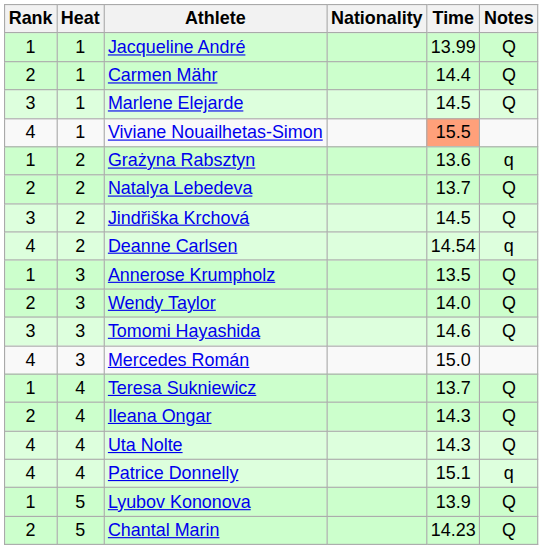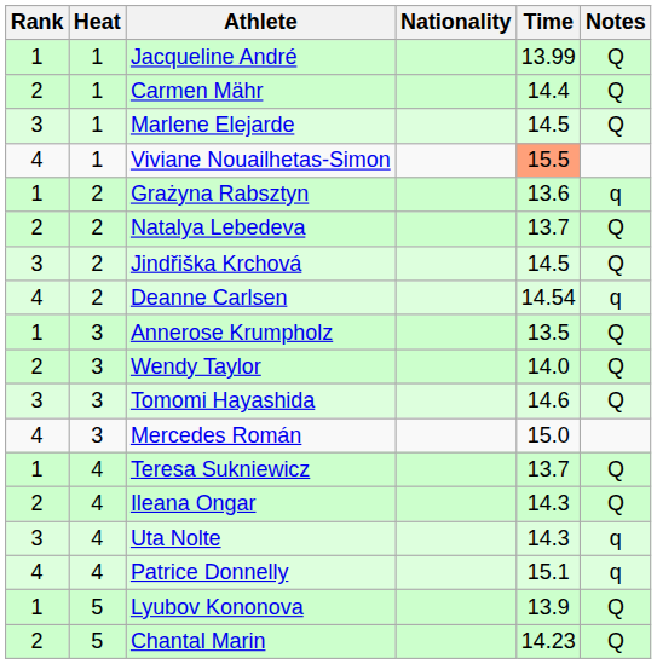 <table class="wikitable sortable" style="text-align:center">
 <tr>
 <th>Rank</th>
 <th>Heat</th>
 <th>Athlete</th>
 <th>Nationality</th>
 <th>Time</th>
 <th>Notes</th>
 </tr>
 <tr bgcolor=ccffcc>
 <td>1</td>
 <td>1</td>
 <td align=left><a href='#'>Jacqueline André</a></td>
 <td align=left></td>
 <td>13.99</td>
 <td>Q</td>
 </tr>
 <tr bgcolor=ccffcc>
 <td>2</td>
 <td>1</td>
 <td align=left><a href='#'>Carmen Mähr</a></td>
 <td align=left></td>
 <td>14.4</td>
 <td>Q</td>
 </tr>
 <tr bgcolor=ddffdd>
 <td>3</td>
 <td>1</td>
 <td align=left><a href='#'>Marlene Elejarde</a></td>
 <td align=left></td>
 <td>14.5</td>
 <td>Q</td>
 </tr>
 <tr>
 <td>4</td>
 <td>1</td>
 <td align=left><a href='#'>Viviane Nouailhetas-Simon</a></td>
 <td align=left></td>
 <td style="background: lightsalmon;">15.5</td>
 <td></td>
 </tr>
 <tr bgcolor=ccffcc>
 <td>1</td>
 <td>2</td>
 <td align=left><a href='#'>Grażyna Rabsztyn</a></td>
 <td align=left></td>
 <td>13.6</td>
 <td>q</td>
 </tr>
 <tr bgcolor=ccffcc>
 <td>2</td>
 <td>2</td>
 <td align=left><a href='#'>Natalya Lebedeva</a></td>
 <td align=left></td>
 <td>13.7</td>
 <td>Q</td>
 </tr>
 <tr bgcolor=ddffdd>
 <td>3</td>
 <td>2</td>
 <td align=left><a href='#'>Jindřiška Krchová</a></td>
 <td align=left></td>
 <td>14.5</td>
 <td>Q</td>
 </tr>
 <tr bgcolor=ddffdd>
 <td>4</td>
 <td>2</td>
 <td align=left><a href='#'>Deanne Carlsen</a></td>
 <td align=left></td>
 <td>14.54</td>
 <td>q</td>
 </tr>
 <tr bgcolor=ccffcc>
 <td>1</td>
 <td>3</td>
 <td align=left><a href='#'>Annerose Krumpholz</a></td>
 <td align=left></td>
 <td>13.5</td>
 <td>Q</td>
 </tr>
 <tr bgcolor=ccffcc>
 <td>2</td>
 <td>3</td>
 <td align=left><a href='#'>Wendy Taylor</a></td>
 <td align=left></td>
 <td>14.0</td>
 <td>Q</td>
 </tr>
 <tr bgcolor=ddffdd>
 <td>3</td>
 <td>3</td>
 <td align=left><a href='#'>Tomomi Hayashida</a></td>
 <td align=left></td>
 <td>14.6</td>
 <td>Q</td>
 </tr>
 <tr>
 <td>4</td>
 <td>3</td>
 <td align=left><a href='#'>Mercedes Román</a></td>
 <td align=left></td>
 <td>15.0</td>
 <td></td>
 </tr>
 <tr bgcolor=ccffcc>
 <td>1</td>
 <td>4</td>
 <td align=left><a href='#'>Teresa Sukniewicz</a></td>
 <td align=left></td>
 <td>13.7</td>
 <td>Q</td>
 </tr>
 <tr bgcolor=ccffcc>
 <td>2</td>
 <td>4</td>
 <td align=left><a href='#'>Ileana Ongar</a></td>
 <td align=left></td>
 <td>14.3</td>
 <td>Q</td>
 </tr>
 <tr bgcolor=ddffdd>
-<td>4</td>
+<td>3</td>
 <td>4</td>
 <td align=left><a href='#'>Uta Nolte</a></td>
 <td align=left></td>
 <td>14.3</td>
-<td>Q</td>
+<td>q</td>
 </tr>
 <tr bgcolor=ddffdd>
 <td>4</td>
 <td>4</td>
 <td align=left><a href='#'>Patrice Donnelly</a></td>
 <td align=left></td>
 <td>15.1</td>
 <td>q</td>
 </tr>
 <tr bgcolor=ccffcc>
 <td>1</td>
 <td>5</td>
 <td align=left><a href='#'>Lyubov Kononova</a></td>
 <td align=left></td>
 <td>13.9</td>
 <td>Q</td>
 </tr>
 <tr bgcolor=ccffcc>
 <td>2</td>
 <td>5</td>
 <td align=left><a href='#'>Chantal Marin</a></td>
 <td align=left></td>
 <td>14.23</td>
 <td>Q</td>
 </tr>
 </table>
